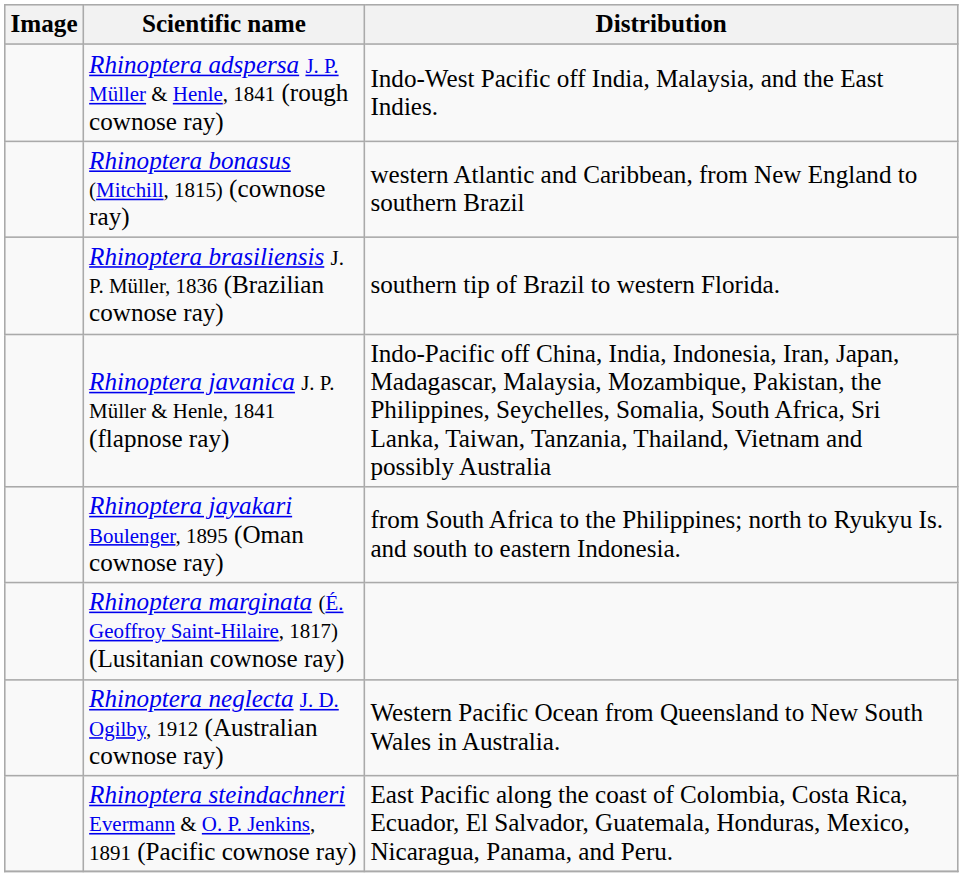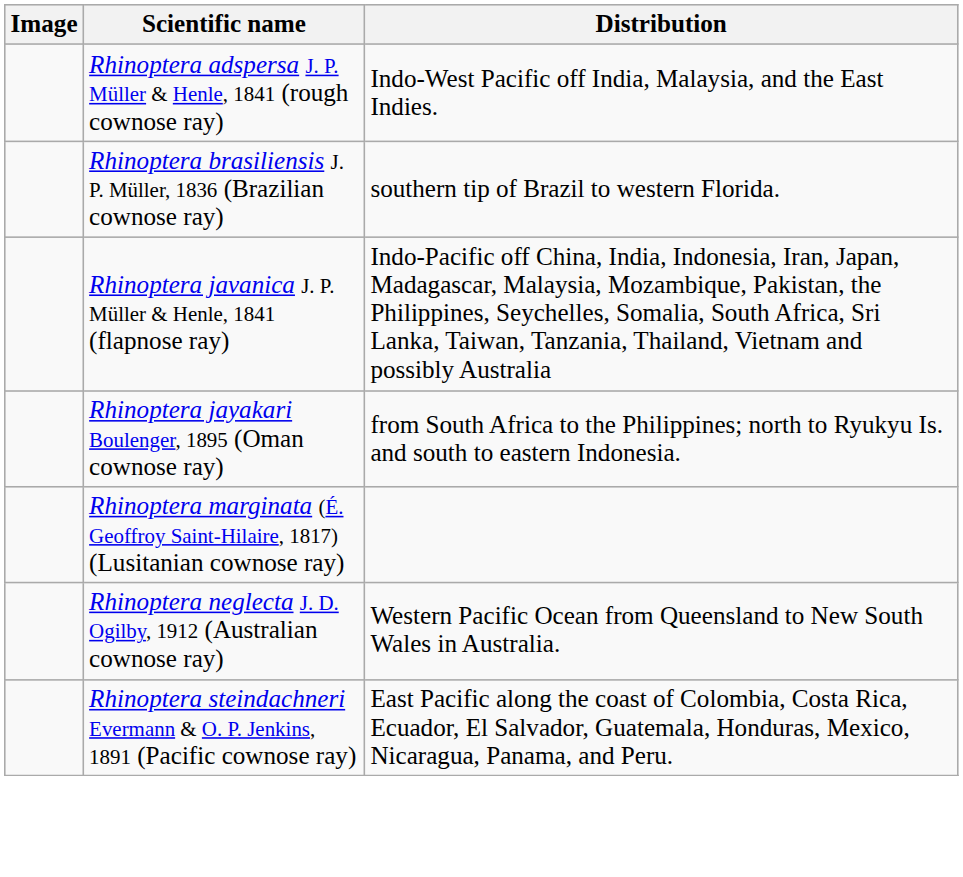 <table class="wikitable">
 <tr>
 <th>Image</th>
 <th>Scientific name</th>
 <th>Distribution</th>
 </tr>
 <tr>
 <td></td>
 <td><em><a href='#'>Rhinoptera adspersa</a></em> <small><a href='#'>J. P. Müller</a> & <a href='#'>Henle</a>, 1841</small> (rough cownose ray)</td>
 <td>Indo-West Pacific off India, Malaysia, and the East Indies.</td>
-</tr>
-<tr>
-<td></td>
-<td><em><a href='#'>Rhinoptera bonasus</a></em> <small>(<a href='#'>Mitchill</a>, 1815)</small>  (cownose ray)</td>
-<td>western Atlantic and Caribbean, from New England to southern Brazil</td>
 </tr>
 <tr>
 <td></td>
 <td><em><a href='#'>Rhinoptera brasiliensis</a></em> <small>J. P. Müller, 1836</small> (Brazilian cownose ray)</td>
 <td>southern tip of Brazil to western Florida.</td>
 </tr>
 <tr>
 <td></td>
 <td><em><a href='#'>Rhinoptera javanica</a></em> <small>J. P. Müller & Henle, 1841</small> (flapnose ray)</td>
 <td>Indo-Pacific off China, India, Indonesia, Iran, Japan, Madagascar, Malaysia, Mozambique, Pakistan, the Philippines, Seychelles, Somalia, South Africa, Sri Lanka, Taiwan, Tanzania, Thailand, Vietnam and possibly Australia</td>
 </tr>
 <tr>
 <td></td>
 <td><em><a href='#'>Rhinoptera jayakari</a></em> <small><a href='#'>Boulenger</a>, 1895</small> (Oman cownose ray)</td>
 <td>from South Africa to the Philippines; north to Ryukyu Is. and south to eastern Indonesia.</td>
 </tr>
 <tr>
 <td></td>
 <td><em><a href='#'>Rhinoptera marginata</a></em> <small>(<a href='#'>É. Geoffroy Saint-Hilaire</a>, 1817)</small> (Lusitanian cownose ray)</td>
 <td></td>
 </tr>
 <tr>
 <td></td>
 <td><em><a href='#'>Rhinoptera neglecta</a></em> <small><a href='#'>J. D. Ogilby</a>, 1912</small> (Australian cownose ray)</td>
 <td>Western Pacific Ocean from Queensland to New South Wales in Australia.</td>
 </tr>
 <tr>
 <td></td>
 <td><em><a href='#'>Rhinoptera steindachneri</a></em> <small><a href='#'>Evermann</a> & <a href='#'>O. P. Jenkins</a>, 1891</small> (Pacific cownose ray)</td>
 <td>East Pacific along the coast of Colombia, Costa Rica, Ecuador, El Salvador, Guatemala, Honduras, Mexico, Nicaragua, Panama, and Peru.</td>
 </tr>
 <tr>
 </tr>
 </table>
